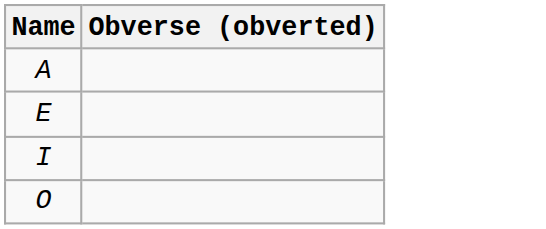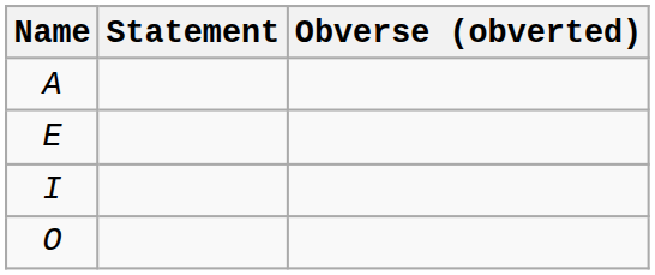 <table class="wikitable">
 <tr>
 <th>Name</th>
+<th>Statement</th>
 <th>Obverse (obverted)</th>
 </tr>
 <tr>
 <td align="center"><em>A</em></td>
 <td></td>
+<td></td>
 </tr>
 <tr>
 <td align="center"><em>E</em></td>
+<td></td>
 <td></td>
 </tr>
 <tr>
 <td align="center"><em>I</em></td>
 <td></td>
+<td></td>
 </tr>
 <tr>
 <td align="center"><em>O</em></td>
 <td></td>
+<td></td>
 </tr>
 </table>
